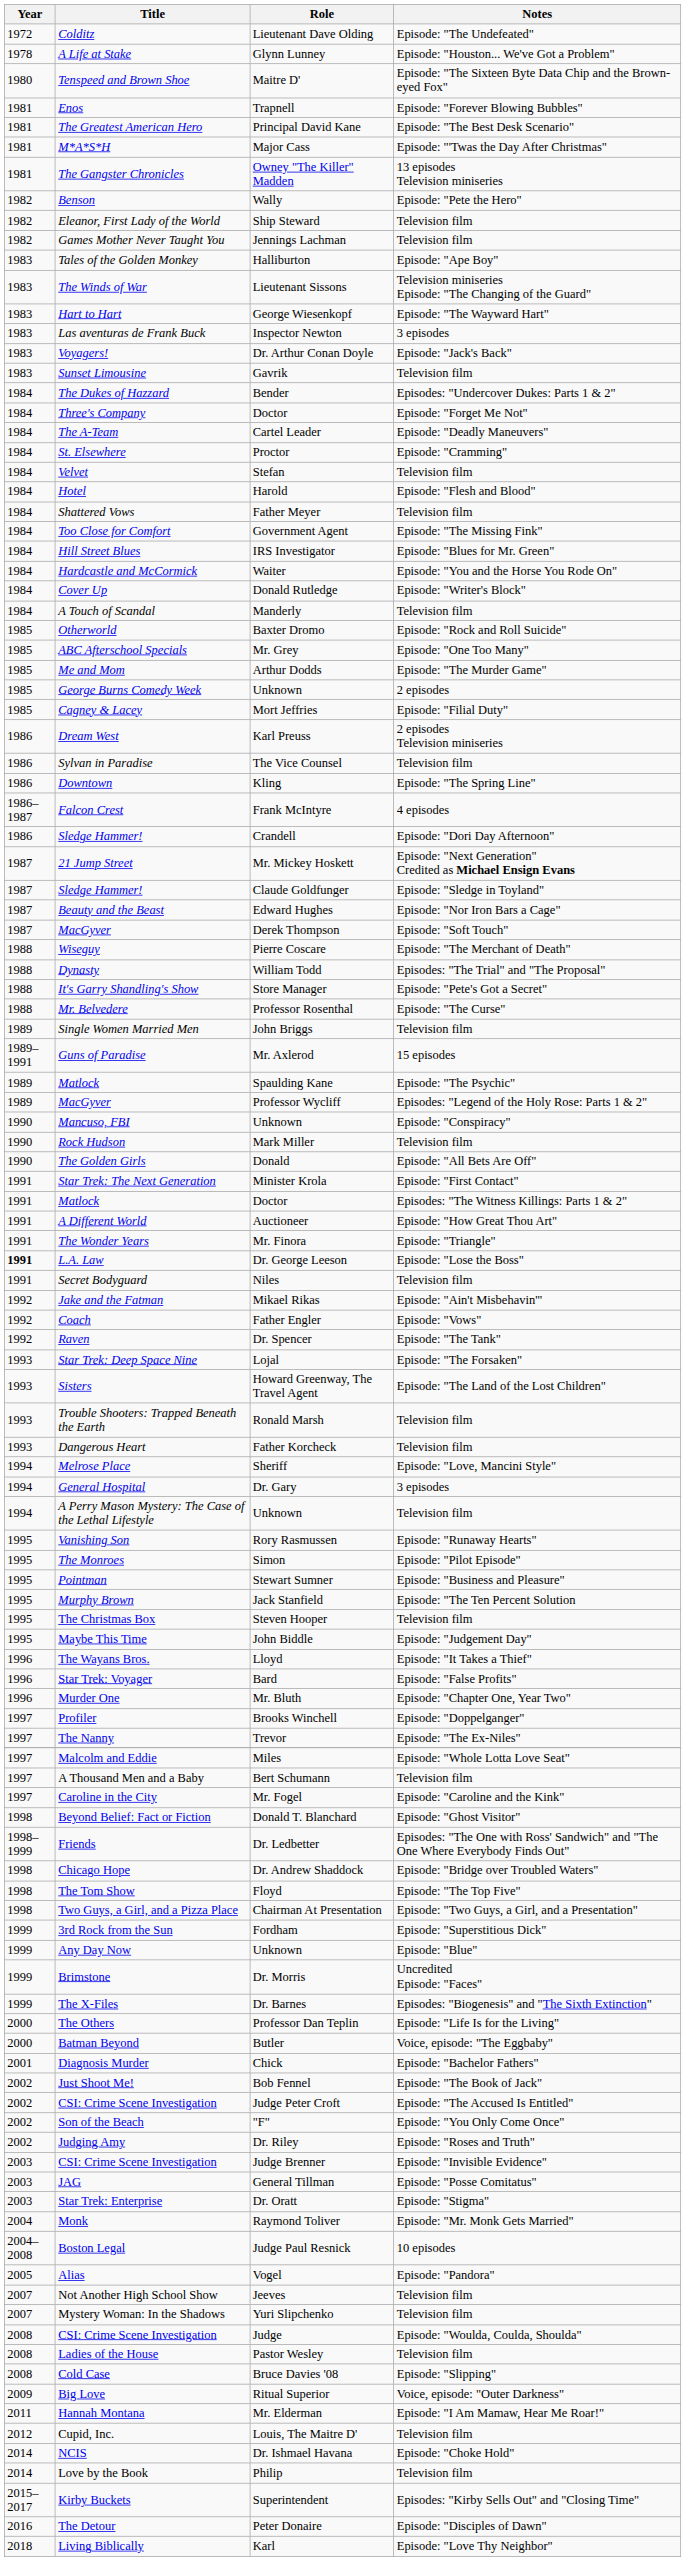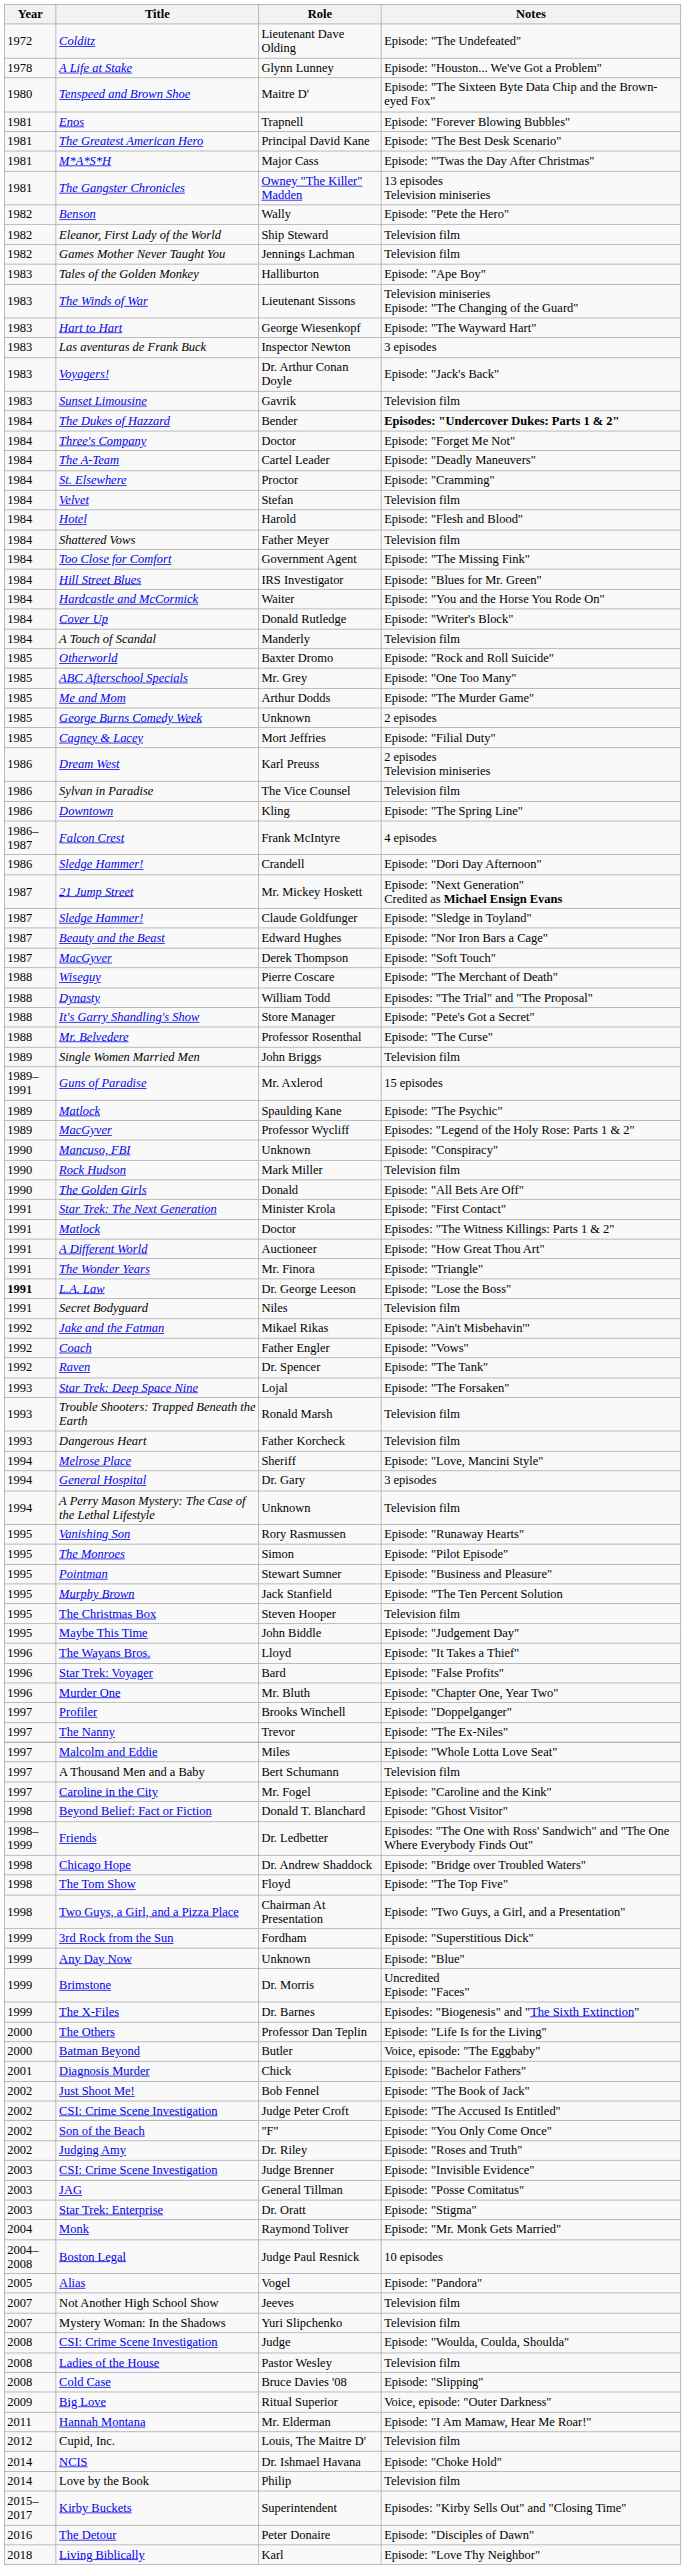 <table class="wikitable sortable" width"100%">
 <tr>
 <th>Year</th>
 <th>Title</th>
 <th>Role</th>
 <th>Notes</th>
 </tr>
 <tr>
 <td>1972</td>
 <td><em><a href='#'>Colditz</a></em></td>
 <td>Lieutenant Dave Olding</td>
 <td>Episode: "The Undefeated"</td>
 </tr>
 <tr>
 <td>1978</td>
 <td><em><a href='#'>A Life at Stake</a></em></td>
 <td>Glynn Lunney</td>
 <td>Episode: "Houston... We've Got a Problem"</td>
 </tr>
 <tr>
 <td>1980</td>
 <td><em><a href='#'>Tenspeed and Brown Shoe</a></em></td>
 <td>Maitre D'</td>
 <td>Episode: "The Sixteen Byte Data Chip and the Brown-eyed Fox"</td>
 </tr>
 <tr>
 <td>1981</td>
 <td><em><a href='#'>Enos</a></em></td>
 <td>Trapnell</td>
 <td>Episode: "Forever Blowing Bubbles"</td>
 </tr>
 <tr>
 <td>1981</td>
 <td><em><a href='#'>The Greatest American Hero</a></em></td>
 <td>Principal David Kane</td>
 <td>Episode: "The Best Desk Scenario"</td>
 </tr>
 <tr>
 <td>1981</td>
 <td><em><a href='#'>M*A*S*H</a></em></td>
 <td>Major Cass</td>
 <td>Episode: "'Twas the Day After Christmas"</td>
 </tr>
 <tr>
 <td>1981</td>
 <td><em><a href='#'>The Gangster Chronicles</a></em></td>
 <td><a href='#'>Owney "The Killer" Madden</a></td>
 <td>13 episodes<br>Television miniseries</td>
 </tr>
 <tr>
 <td>1982</td>
 <td><em><a href='#'>Benson</a></em></td>
 <td>Wally</td>
 <td>Episode: "Pete the Hero"</td>
 </tr>
 <tr>
 <td>1982</td>
 <td><em>Eleanor, First Lady of the World</em></td>
 <td>Ship Steward</td>
 <td>Television film</td>
 </tr>
 <tr>
 <td>1982</td>
 <td><em>Games Mother Never Taught You</em></td>
 <td>Jennings Lachman</td>
 <td>Television film</td>
 </tr>
 <tr>
 <td>1983</td>
 <td><em>Tales of the Golden Monkey</em></td>
 <td>Halliburton</td>
 <td>Episode: "Ape Boy"</td>
 </tr>
 <tr>
 <td>1983</td>
 <td><em><a href='#'>The Winds of War</a></em></td>
 <td>Lieutenant Sissons</td>
 <td>Television miniseries<br>Episode: "The Changing of the Guard"</td>
 </tr>
 <tr>
 <td>1983</td>
 <td><em><a href='#'>Hart to Hart</a></em></td>
 <td>George Wiesenkopf</td>
 <td>Episode: "The Wayward Hart"</td>
 </tr>
 <tr>
 <td>1983</td>
 <td><em>Las aventuras de Frank Buck</em></td>
 <td>Inspector Newton</td>
 <td>3 episodes</td>
 </tr>
 <tr>
 <td>1983</td>
 <td><em><a href='#'>Voyagers!</a></em></td>
 <td>Dr. Arthur Conan Doyle</td>
 <td>Episode: "Jack's Back"</td>
 </tr>
 <tr>
 <td>1983</td>
 <td><em><a href='#'>Sunset Limousine</a></em></td>
 <td>Gavrik</td>
 <td>Television film</td>
 </tr>
 <tr>
 <td>1984</td>
 <td><em><a href='#'>The Dukes of Hazzard</a></em></td>
 <td>Bender</td>
-<td>Episodes: "Undercover Dukes: Parts 1 & 2"</td>
+<td><strong>Episodes: "Undercover Dukes: Parts 1 & 2"</strong></td>
 </tr>
 <tr>
 <td>1984</td>
 <td><em><a href='#'>Three's Company</a></em></td>
 <td>Doctor</td>
 <td>Episode: "Forget Me Not"</td>
 </tr>
 <tr>
 <td>1984</td>
 <td><em><a href='#'>The A-Team</a></em></td>
 <td>Cartel Leader</td>
 <td>Episode: "Deadly Maneuvers"</td>
 </tr>
 <tr>
 <td>1984</td>
 <td><em><a href='#'>St. Elsewhere</a></em></td>
 <td>Proctor</td>
 <td>Episode: "Cramming"</td>
 </tr>
 <tr>
 <td>1984</td>
 <td><em><a href='#'>Velvet</a></em></td>
 <td>Stefan</td>
 <td>Television film</td>
 </tr>
 <tr>
 <td>1984</td>
 <td><em><a href='#'>Hotel</a></em></td>
 <td>Harold</td>
 <td>Episode: "Flesh and Blood"</td>
 </tr>
 <tr>
 <td>1984</td>
 <td><em>Shattered Vows</em></td>
 <td>Father Meyer</td>
 <td>Television film</td>
 </tr>
 <tr>
 <td>1984</td>
 <td><em><a href='#'>Too Close for Comfort</a></em></td>
 <td>Government Agent</td>
 <td>Episode: "The Missing Fink"</td>
 </tr>
 <tr>
 <td>1984</td>
 <td><em><a href='#'>Hill Street Blues</a></em></td>
 <td>IRS Investigator</td>
 <td>Episode: "Blues for Mr. Green"</td>
 </tr>
 <tr>
 <td>1984</td>
 <td><em><a href='#'>Hardcastle and McCormick</a></em></td>
 <td>Waiter</td>
 <td>Episode: "You and the Horse You Rode On"</td>
 </tr>
 <tr>
 <td>1984</td>
 <td><em><a href='#'>Cover Up</a></em></td>
 <td>Donald Rutledge</td>
 <td>Episode: "Writer's Block"</td>
 </tr>
 <tr>
 <td>1984</td>
 <td><em>A Touch of Scandal</em></td>
 <td>Manderly</td>
 <td>Television film</td>
 </tr>
 <tr>
 <td>1985</td>
 <td><em><a href='#'>Otherworld</a></em></td>
 <td>Baxter Dromo</td>
 <td>Episode: "Rock and Roll Suicide"</td>
 </tr>
 <tr>
 <td>1985</td>
 <td><em><a href='#'>ABC Afterschool Specials</a></em></td>
 <td>Mr. Grey</td>
 <td>Episode: "One Too Many"</td>
 </tr>
 <tr>
 <td>1985</td>
 <td><em><a href='#'>Me and Mom</a></em></td>
 <td>Arthur Dodds</td>
 <td>Episode: "The Murder Game"</td>
 </tr>
 <tr>
 <td>1985</td>
 <td><em><a href='#'>George Burns Comedy Week</a></em></td>
 <td>Unknown</td>
 <td>2 episodes</td>
 </tr>
 <tr>
 <td>1985</td>
 <td><em><a href='#'>Cagney & Lacey</a></em></td>
 <td>Mort Jeffries</td>
 <td>Episode: "Filial Duty"</td>
 </tr>
 <tr>
 <td>1986</td>
 <td><em><a href='#'>Dream West</a></em></td>
 <td>Karl Preuss</td>
 <td>2 episodes<br>Television miniseries</td>
 </tr>
 <tr>
 <td>1986</td>
 <td><em>Sylvan in Paradise</em></td>
 <td>The Vice Counsel</td>
 <td>Television film</td>
 </tr>
 <tr>
 <td>1986</td>
 <td><em><a href='#'>Downtown</a></em></td>
 <td>Kling</td>
 <td>Episode: "The Spring Line"</td>
 </tr>
 <tr>
 <td>1986–1987</td>
 <td><em><a href='#'>Falcon Crest</a></em></td>
 <td>Frank McIntyre</td>
 <td>4 episodes</td>
 </tr>
 <tr>
 <td>1986</td>
 <td><em><a href='#'>Sledge Hammer!</a></em></td>
 <td>Crandell</td>
 <td>Episode: "Dori Day Afternoon"</td>
 </tr>
 <tr>
 <td>1987</td>
 <td><em><a href='#'>21 Jump Street</a></em></td>
 <td>Mr. Mickey Hoskett</td>
 <td>Episode: "Next Generation"<br>Credited as <strong>Michael Ensign Evans</strong></td>
 </tr>
 <tr>
 <td>1987</td>
 <td><em><a href='#'>Sledge Hammer!</a></em></td>
 <td>Claude Goldfunger</td>
 <td>Episode: "Sledge in Toyland"</td>
 </tr>
 <tr>
 <td>1987</td>
 <td><em><a href='#'>Beauty and the Beast</a></em></td>
 <td>Edward Hughes</td>
 <td>Episode: "Nor Iron Bars a Cage"</td>
 </tr>
 <tr>
 <td>1987</td>
 <td><em><a href='#'>MacGyver</a></em></td>
 <td>Derek Thompson</td>
 <td>Episode: "Soft Touch"</td>
 </tr>
 <tr>
 <td>1988</td>
 <td><em><a href='#'>Wiseguy</a></em></td>
 <td>Pierre Coscare</td>
 <td>Episode: "The Merchant of Death"</td>
 </tr>
 <tr>
 <td>1988</td>
 <td><em><a href='#'>Dynasty</a></em></td>
 <td>William Todd</td>
 <td>Episodes: "The Trial" and "The Proposal"</td>
 </tr>
 <tr>
 <td>1988</td>
 <td><em><a href='#'>It's Garry Shandling's Show</a></em></td>
 <td>Store Manager</td>
 <td>Episode: "Pete's Got a Secret"</td>
 </tr>
 <tr>
 <td>1988</td>
 <td><em><a href='#'>Mr. Belvedere</a></em></td>
 <td>Professor Rosenthal</td>
 <td>Episode: "The Curse"</td>
 </tr>
 <tr>
 <td>1989</td>
 <td><em>Single Women Married Men</em></td>
 <td>John Briggs</td>
 <td>Television film</td>
 </tr>
 <tr>
 <td>1989–1991</td>
 <td><em><a href='#'>Guns of Paradise</a></em></td>
 <td>Mr. Axlerod</td>
 <td>15 episodes</td>
 </tr>
 <tr>
 <td>1989</td>
 <td><em><a href='#'>Matlock</a></em></td>
 <td>Spaulding Kane</td>
 <td>Episode: "The Psychic"</td>
 </tr>
 <tr>
 <td>1989</td>
 <td><em><a href='#'>MacGyver</a></em></td>
 <td>Professor Wycliff</td>
 <td>Episodes: "Legend of the Holy Rose: Parts 1 & 2"</td>
 </tr>
 <tr>
 <td>1990</td>
 <td><em><a href='#'>Mancuso, FBI</a></em></td>
 <td>Unknown</td>
 <td>Episode: "Conspiracy"</td>
 </tr>
 <tr>
 <td>1990</td>
 <td><em><a href='#'>Rock Hudson</a></em></td>
 <td>Mark Miller</td>
 <td>Television film</td>
 </tr>
 <tr>
 <td>1990</td>
 <td><em><a href='#'>The Golden Girls</a></em></td>
 <td>Donald</td>
 <td>Episode: "All Bets Are Off"</td>
 </tr>
 <tr>
 <td>1991</td>
 <td><em><a href='#'>Star Trek: The Next Generation</a></em></td>
 <td>Minister Krola</td>
 <td>Episode: "First Contact"</td>
 </tr>
 <tr>
 <td>1991</td>
 <td><em><a href='#'>Matlock</a></em></td>
 <td>Doctor</td>
 <td>Episodes: "The Witness Killings: Parts 1 & 2"</td>
 </tr>
 <tr>
 <td>1991</td>
 <td><em><a href='#'>A Different World</a></em></td>
 <td>Auctioneer</td>
 <td>Episode: "How Great Thou Art"</td>
 </tr>
 <tr>
 <td>1991</td>
 <td><em><a href='#'>The Wonder Years</a></em></td>
 <td>Mr. Finora</td>
 <td>Episode: "Triangle"</td>
 </tr>
 <tr>
 <td><strong>1991</strong></td>
 <td><em><a href='#'>L.A. Law</a></em></td>
 <td>Dr. George Leeson</td>
 <td>Episode: "Lose the Boss"</td>
 </tr>
 <tr>
 <td>1991</td>
 <td><em>Secret Bodyguard</em></td>
 <td>Niles</td>
 <td>Television film</td>
 </tr>
 <tr>
 <td>1992</td>
 <td><em><a href='#'>Jake and the Fatman</a></em></td>
 <td>Mikael Rikas</td>
 <td>Episode: "Ain't Misbehavin'"</td>
 </tr>
 <tr>
 <td>1992</td>
 <td><em><a href='#'>Coach</a></em></td>
 <td>Father Engler</td>
 <td>Episode: "Vows"</td>
 </tr>
 <tr>
 <td>1992</td>
 <td><em><a href='#'>Raven</a></em></td>
 <td>Dr. Spencer</td>
 <td>Episode: "The Tank"</td>
 </tr>
 <tr>
 <td>1993</td>
 <td><em><a href='#'>Star Trek: Deep Space Nine</a></em></td>
 <td>Lojal</td>
 <td>Episode: "The Forsaken"</td>
-</tr>
-<tr>
-<td>1993</td>
-<td><em><a href='#'>Sisters</a></em></td>
-<td>Howard Greenway, The Travel Agent</td>
-<td>Episode: "The Land of the Lost Children"</td>
 </tr>
 <tr>
 <td>1993</td>
 <td><em>Trouble Shooters: Trapped Beneath the Earth</em></td>
 <td>Ronald Marsh</td>
 <td>Television film</td>
 </tr>
 <tr>
 <td>1993</td>
 <td><em>Dangerous Heart</em></td>
 <td>Father Korcheck</td>
 <td>Television film</td>
 </tr>
 <tr>
 <td>1994</td>
 <td><em><a href='#'>Melrose Place</a></em></td>
 <td>Sheriff</td>
 <td>Episode: "Love, Mancini Style"</td>
 </tr>
 <tr>
 <td>1994</td>
 <td><em><a href='#'>General Hospital</a></em></td>
 <td>Dr. Gary</td>
 <td>3 episodes</td>
 </tr>
 <tr>
 <td>1994</td>
 <td><em>A Perry Mason Mystery: The Case of the Lethal Lifestyle</em></td>
 <td>Unknown</td>
 <td>Television film</td>
 </tr>
 <tr>
 <td>1995</td>
 <td><em><a href='#'>Vanishing Son</a></em></td>
 <td>Rory Rasmussen</td>
 <td>Episode: "Runaway Hearts"</td>
 </tr>
 <tr>
 <td>1995</td>
 <td><em><a href='#'>The Monroes</a></em></td>
 <td>Simon</td>
 <td>Episode: "Pilot Episode"</td>
 </tr>
 <tr>
 <td>1995</td>
 <td><em><a href='#'>Pointman</a></em></td>
 <td>Stewart Sumner</td>
 <td>Episode: "Business and Pleasure"</td>
 </tr>
 <tr>
 <td>1995</td>
 <td><em><a href='#'>Murphy Brown</a></em></td>
 <td>Jack Stanfield</td>
 <td>Episode: "The Ten Percent Solution<em></td>
 </tr>
 <tr>
 <td>1995</td>
 <td></em><a href='#'>The Christmas Box</a><em></td>
 <td>Steven Hooper</td>
 <td>Television film</td>
 </tr>
 <tr>
 <td>1995</td>
 <td></em><a href='#'>Maybe This Time</a><em></td>
 <td>John Biddle</td>
 <td>Episode: "Judgement Day"</td>
 </tr>
 <tr>
 <td>1996</td>
 <td></em><a href='#'>The Wayans Bros.</a><em></td>
 <td>Lloyd</td>
 <td>Episode: "It Takes a Thief"</td>
 </tr>
 <tr>
 <td>1996</td>
 <td></em><a href='#'>Star Trek: Voyager</a><em></td>
 <td>Bard</td>
 <td>Episode: "False Profits"</td>
 </tr>
 <tr>
 <td>1996</td>
 <td></em><a href='#'>Murder One</a><em></td>
 <td>Mr. Bluth</td>
 <td>Episode: "Chapter One, Year Two"</td>
 </tr>
 <tr>
 <td>1997</td>
 <td></em><a href='#'>Profiler</a><em></td>
 <td>Brooks Winchell</td>
 <td>Episode: "Doppelganger"</td>
 </tr>
 <tr>
 <td>1997</td>
 <td></em><a href='#'>The Nanny</a><em></td>
 <td>Trevor</td>
 <td>Episode: "The Ex-Niles"</td>
 </tr>
 <tr>
 </tr>
 <tr>
 <td>1997</td>
 <td></em><a href='#'>Malcolm and Eddie</a><em></td>
 <td>Miles</td>
 <td>Episode: "Whole Lotta Love Seat"</td>
 </tr>
 <tr>
 <td>1997</td>
 <td></em>A Thousand Men and a Baby<em></td>
 <td>Bert Schumann</td>
 <td>Television film</td>
 </tr>
 <tr>
 <td>1997</td>
 <td></em><a href='#'>Caroline in the City</a><em></td>
 <td>Mr. Fogel</td>
 <td>Episode: "Caroline and the Kink"</td>
 </tr>
 <tr>
 <td>1998</td>
 <td></em><a href='#'>Beyond Belief: Fact or Fiction</a><em></td>
 <td>Donald T. Blanchard</td>
 <td>Episode: "Ghost Visitor"</td>
 </tr>
 <tr>
 <td>1998–1999</td>
 <td></em><a href='#'>Friends</a><em></td>
 <td>Dr. Ledbetter</td>
 <td>Episodes: "The One with Ross' Sandwich" and "The One Where Everybody Finds Out"</td>
 </tr>
 <tr>
 <td>1998</td>
 <td></em><a href='#'>Chicago Hope</a><em></td>
 <td>Dr. Andrew Shaddock</td>
 <td>Episode: "Bridge over Troubled Waters"</td>
 </tr>
 <tr>
 <td>1998</td>
 <td></em><a href='#'>The Tom Show</a><em></td>
 <td>Floyd</td>
 <td>Episode: "The Top Five"</td>
 </tr>
 <tr>
 <td>1998</td>
 <td></em><a href='#'>Two Guys, a Girl, and a Pizza Place</a><em></td>
 <td>Chairman At Presentation</td>
 <td>Episode: "Two Guys, a Girl, and a Presentation"</td>
 </tr>
 <tr>
 <td>1999</td>
 <td></em><a href='#'>3rd Rock from the Sun</a><em></td>
 <td>Fordham</td>
 <td>Episode: "Superstitious Dick"</td>
 </tr>
 <tr>
 <td>1999</td>
 <td></em><a href='#'>Any Day Now</a><em></td>
 <td>Unknown</td>
 <td>Episode: "Blue"</td>
 </tr>
 <tr>
 <td>1999</td>
 <td></em><a href='#'>Brimstone</a><em></td>
 <td>Dr. Morris</td>
 <td>Uncredited <br>Episode: "Faces"</td>
 </tr>
 <tr>
 <td>1999</td>
 <td></em><a href='#'>The X-Files</a><em></td>
 <td>Dr. Barnes</td>
 <td>Episodes: "Biogenesis" and "<a href='#'>The Sixth Extinction</a>"</td>
 </tr>
 <tr>
 <td>2000</td>
 <td></em><a href='#'>The Others</a><em></td>
 <td>Professor Dan Teplin</td>
 <td>Episode: "Life Is for the Living"</td>
 </tr>
 <tr>
 <td>2000</td>
 <td></em><a href='#'>Batman Beyond</a><em></td>
 <td>Butler</td>
 <td>Voice, episode: "The Eggbaby"</td>
 </tr>
 <tr>
 <td>2001</td>
 <td></em><a href='#'>Diagnosis Murder</a><em></td>
 <td>Chick</td>
 <td>Episode: "Bachelor Fathers"</td>
 </tr>
 <tr>
 <td>2002</td>
 <td></em><a href='#'>Just Shoot Me!</a><em></td>
 <td>Bob Fennel</td>
 <td>Episode: "The Book of Jack"</td>
 </tr>
 <tr>
 <td>2002</td>
 <td></em><a href='#'>CSI: Crime Scene Investigation</a><em></td>
 <td>Judge Peter Croft</td>
 <td>Episode: "The Accused Is Entitled"</td>
 </tr>
 <tr>
 <td>2002</td>
 <td></em><a href='#'>Son of the Beach</a><em></td>
 <td>"F"</td>
 <td>Episode: "You Only Come Once"</td>
 </tr>
 <tr>
 <td>2002</td>
 <td></em><a href='#'>Judging Amy</a><em></td>
 <td>Dr. Riley</td>
 <td>Episode: "Roses and Truth"</td>
 </tr>
 <tr>
 <td>2003</td>
 <td></em><a href='#'>CSI: Crime Scene Investigation</a><em></td>
 <td>Judge Brenner</td>
 <td>Episode: "Invisible Evidence"</td>
 </tr>
 <tr>
 <td>2003</td>
 <td></em><a href='#'>JAG</a><em></td>
 <td>General Tillman</td>
 <td>Episode: "Posse Comitatus"</td>
 </tr>
 <tr>
 <td>2003</td>
 <td></em><a href='#'>Star Trek: Enterprise</a><em></td>
 <td>Dr. Oratt</td>
 <td>Episode: "Stigma"</td>
 </tr>
 <tr>
 <td>2004</td>
 <td></em><a href='#'>Monk</a><em></td>
 <td>Raymond Toliver</td>
 <td>Episode: "Mr. Monk Gets Married"</td>
 </tr>
 <tr>
 <td>2004–2008</td>
 <td></em><a href='#'>Boston Legal</a><em></td>
 <td>Judge Paul Resnick</td>
 <td>10 episodes</td>
 </tr>
 <tr>
 <td>2005</td>
 <td></em><a href='#'>Alias</a><em></td>
 <td>Vogel</td>
 <td>Episode: "Pandora"</td>
 </tr>
 <tr>
 <td>2007</td>
 <td></em>Not Another High School Show<em></td>
 <td>Jeeves</td>
 <td>Television film</td>
 </tr>
 <tr>
 <td>2007</td>
 <td></em>Mystery Woman: In the Shadows<em></td>
 <td>Yuri Slipchenko</td>
 <td>Television film</td>
 </tr>
 <tr>
 <td>2008</td>
 <td></em><a href='#'>CSI: Crime Scene Investigation</a><em></td>
 <td>Judge</td>
 <td>Episode: "Woulda, Coulda, Shoulda"</td>
 </tr>
 <tr>
 <td>2008</td>
 <td></em><a href='#'>Ladies of the House</a><em></td>
 <td>Pastor Wesley</td>
 <td>Television film</td>
 </tr>
 <tr>
 <td>2008</td>
 <td></em><a href='#'>Cold Case</a><em></td>
 <td>Bruce Davies '08</td>
 <td>Episode: "Slipping"</td>
 </tr>
 <tr>
 <td>2009</td>
 <td></em><a href='#'>Big Love</a><em></td>
 <td>Ritual Superior</td>
 <td>Voice, episode: "Outer Darkness"</td>
 </tr>
 <tr>
 <td>2011</td>
 <td></em><a href='#'>Hannah Montana</a><em></td>
 <td>Mr. Elderman</td>
 <td>Episode: "I Am Mamaw, Hear Me Roar!"</td>
 </tr>
 <tr>
 <td>2012</td>
 <td></em>Cupid, Inc.<em></td>
 <td>Louis, The Maitre D'</td>
 <td>Television film</td>
 </tr>
 <tr>
 <td>2014</td>
 <td></em><a href='#'>NCIS</a><em></td>
 <td>Dr. Ishmael Havana</td>
 <td>Episode: "Choke Hold"</td>
 </tr>
 <tr>
 <td>2014</td>
 <td></em>Love by the Book<em></td>
 <td>Philip</td>
 <td>Television film</td>
 </tr>
 <tr>
 <td>2015–2017</td>
 <td></em><a href='#'>Kirby Buckets</a><em></td>
 <td>Superintendent</td>
 <td>Episodes: "Kirby Sells Out" and "Closing Time"</td>
 </tr>
 <tr>
 <td>2016</td>
 <td></em><a href='#'>The Detour</a><em></td>
 <td>Peter Donaire</td>
 <td>Episode: "Disciples of Dawn"</td>
 </tr>
 <tr>
 <td>2018</td>
 <td></em><a href='#'>Living Biblically</a><em></td>
 <td>Karl</td>
 <td>Episode: "Love Thy Neighbor"</td>
 </tr>
 </table>
